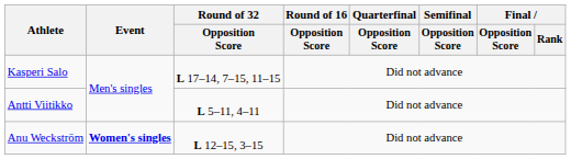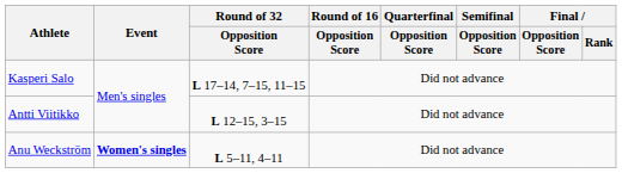 <table class=wikitable style="font-size:90%">
 <tr>
 <th rowspan="2">Athlete</th>
 <th rowspan="2">Event</th>
 <th>Round of 32</th>
 <th>Round of 16</th>
 <th>Quarterfinal</th>
 <th>Semifinal</th>
 <th colspan=2>Final / </th>
 </tr>
 <tr style="font-size:95%">
 <th>Opposition<br>Score</th>
 <th>Opposition<br>Score</th>
 <th>Opposition<br>Score</th>
 <th>Opposition<br>Score</th>
 <th>Opposition<br>Score</th>
 <th>Rank</th>
 </tr>
 <tr align=center>
 <td align=left><a href='#'>Kasperi Salo</a></td>
 <td align=left rowspan=2><a href='#'>Men's singles</a></td>
 <td><br><strong>L</strong> 17–14, 7–15, 11–15</td>
 <td colspan=5>Did not advance</td>
 </tr>
 <tr align=center>
 <td align=left><a href='#'>Antti Viitikko</a></td>
-<td><br><strong>L</strong> 5–11, 4–11</td>
+<td><br><strong>L</strong> 12–15, 3–15</td>
 <td colspan=5>Did not advance</td>
 </tr>
 <tr align=center>
 <td align=left><a href='#'>Anu Weckström</a></td>
 <td align=left><strong><a href='#'>Women's singles</a></strong></td>
-<td><br><strong>L</strong> 12–15, 3–15</td>
+<td><br><strong>L</strong> 5–11, 4–11</td>
 <td colspan=5>Did not advance</td>
 </tr>
 </table>
